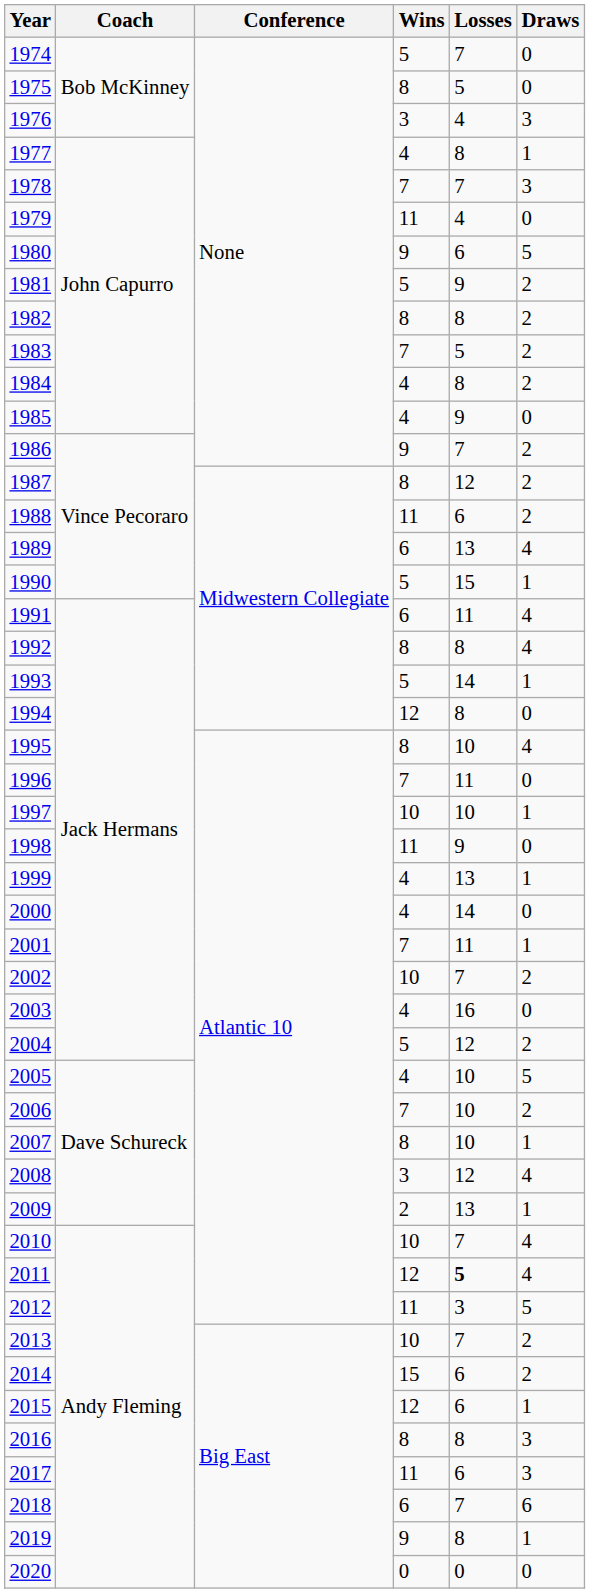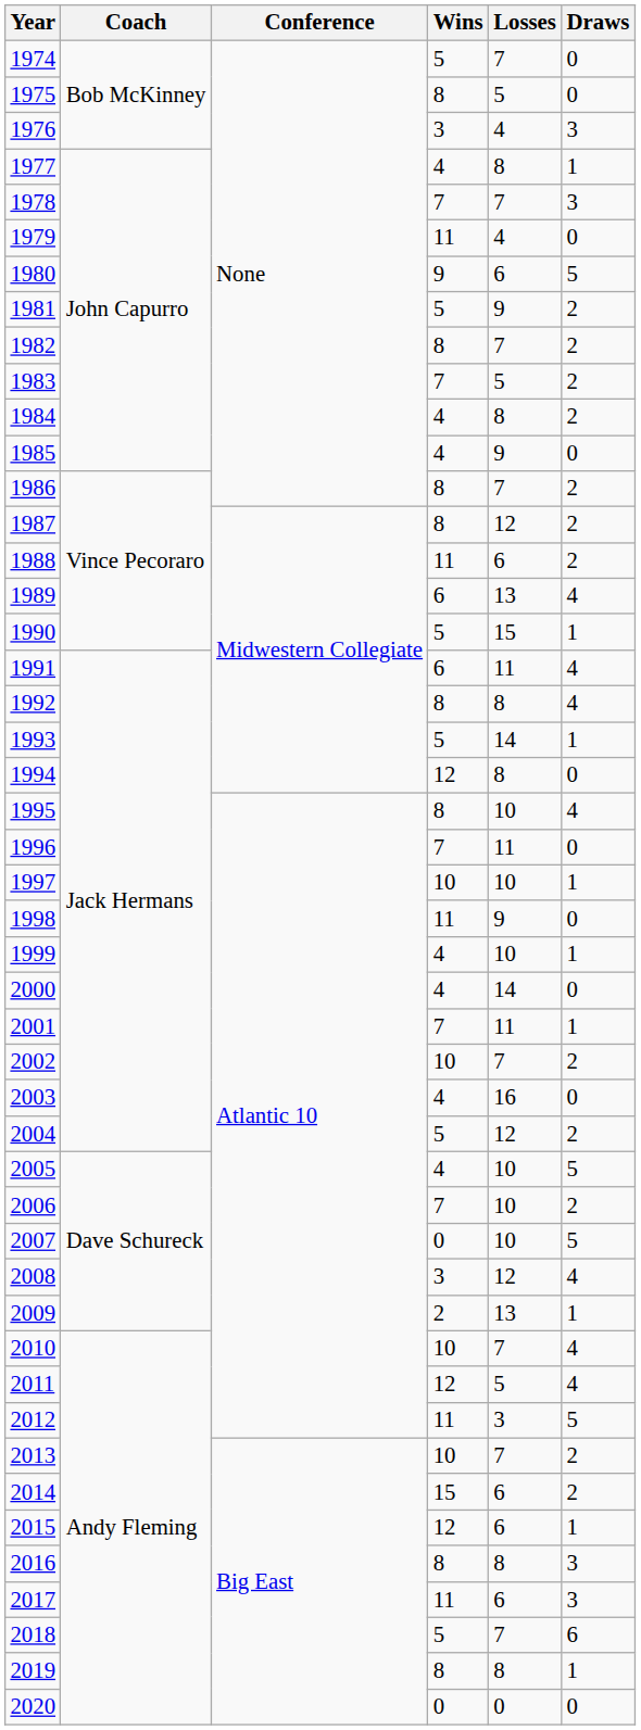 <table class="wikitable sortable">
 <tr>
 <th>Year</th>
 <th>Coach</th>
 <th>Conference</th>
 <th>Wins</th>
 <th>Losses</th>
 <th>Draws</th>
 </tr>
 <tr>
 <td><a href='#'>1974</a></td>
 <td rowspan=3>Bob McKinney</td>
 <td rowspan=13>None</td>
 <td>5</td>
 <td>7</td>
 <td>0</td>
 </tr>
 <tr>
 <td><a href='#'>1975</a></td>
 <td>8</td>
 <td>5</td>
 <td>0</td>
 </tr>
 <tr>
 <td><a href='#'>1976</a></td>
 <td>3</td>
 <td>4</td>
 <td>3</td>
 </tr>
 <tr>
 <td><a href='#'>1977</a></td>
 <td rowspan=9>John Capurro</td>
 <td>4</td>
 <td>8</td>
 <td>1</td>
 </tr>
 <tr>
 <td><a href='#'>1978</a></td>
 <td>7</td>
 <td>7</td>
 <td>3</td>
 </tr>
 <tr>
 <td><a href='#'>1979</a></td>
 <td>11</td>
 <td>4</td>
 <td>0</td>
 </tr>
 <tr>
 <td><a href='#'>1980</a></td>
 <td>9</td>
 <td>6</td>
 <td>5</td>
 </tr>
 <tr>
 <td><a href='#'>1981</a></td>
 <td>5</td>
 <td>9</td>
 <td>2</td>
 </tr>
 <tr>
 <td><a href='#'>1982</a></td>
 <td>8</td>
-<td>8</td>
+<td>7</td>
 <td>2</td>
 </tr>
 <tr>
 <td><a href='#'>1983</a></td>
 <td>7</td>
 <td>5</td>
 <td>2</td>
 </tr>
 <tr>
 <td><a href='#'>1984</a></td>
 <td>4</td>
 <td>8</td>
 <td>2</td>
 </tr>
 <tr>
 <td><a href='#'>1985</a></td>
 <td>4</td>
 <td>9</td>
 <td>0</td>
 </tr>
 <tr>
 <td><a href='#'>1986</a></td>
 <td rowspan=5>Vince Pecoraro</td>
-<td>9</td>
+<td>8</td>
 <td>7</td>
 <td>2</td>
 </tr>
 <tr>
 <td><a href='#'>1987</a></td>
 <td rowspan=8><a href='#'>Midwestern Collegiate</a></td>
 <td>8</td>
 <td>12</td>
 <td>2</td>
 </tr>
 <tr>
 <td><a href='#'>1988</a></td>
 <td>11</td>
 <td>6</td>
 <td>2</td>
 </tr>
 <tr>
 <td><a href='#'>1989</a></td>
 <td>6</td>
 <td>13</td>
 <td>4</td>
 </tr>
 <tr>
 <td><a href='#'>1990</a></td>
 <td>5</td>
 <td>15</td>
 <td>1</td>
 </tr>
 <tr>
 <td><a href='#'>1991</a></td>
 <td rowspan=14>Jack Hermans</td>
 <td>6</td>
 <td>11</td>
 <td>4</td>
 </tr>
 <tr>
 <td><a href='#'>1992</a></td>
 <td>8</td>
 <td>8</td>
 <td>4</td>
 </tr>
 <tr>
 <td><a href='#'>1993</a></td>
 <td>5</td>
 <td>14</td>
 <td>1</td>
 </tr>
 <tr>
 <td><a href='#'>1994</a></td>
 <td>12</td>
 <td>8</td>
 <td>0</td>
 </tr>
 <tr>
 <td><a href='#'>1995</a></td>
 <td rowspan=18><a href='#'>Atlantic 10</a></td>
 <td>8</td>
 <td>10</td>
 <td>4</td>
 </tr>
 <tr>
 <td><a href='#'>1996</a></td>
 <td>7</td>
 <td>11</td>
 <td>0</td>
 </tr>
 <tr>
 <td><a href='#'>1997</a></td>
 <td>10</td>
 <td>10</td>
 <td>1</td>
 </tr>
 <tr>
 <td><a href='#'>1998</a></td>
 <td>11</td>
 <td>9</td>
 <td>0</td>
 </tr>
 <tr>
 <td><a href='#'>1999</a></td>
 <td>4</td>
-<td>13</td>
+<td>10</td>
 <td>1</td>
 </tr>
 <tr>
 <td><a href='#'>2000</a></td>
 <td>4</td>
 <td>14</td>
 <td>0</td>
 </tr>
 <tr>
 <td><a href='#'>2001</a></td>
 <td>7</td>
 <td>11</td>
 <td>1</td>
 </tr>
 <tr>
 <td><a href='#'>2002</a></td>
 <td>10</td>
 <td>7</td>
 <td>2</td>
 </tr>
 <tr>
 <td><a href='#'>2003</a></td>
 <td>4</td>
 <td>16</td>
 <td>0</td>
 </tr>
 <tr>
 <td><a href='#'>2004</a></td>
 <td>5</td>
 <td>12</td>
 <td>2</td>
 </tr>
 <tr>
 <td><a href='#'>2005</a></td>
 <td rowspan=5>Dave Schureck</td>
 <td>4</td>
 <td>10</td>
 <td>5</td>
 </tr>
 <tr>
 <td><a href='#'>2006</a></td>
 <td>7</td>
 <td>10</td>
 <td>2</td>
 </tr>
 <tr>
 <td><a href='#'>2007</a></td>
-<td>8</td>
+<td>0</td>
 <td>10</td>
-<td>1</td>
+<td>5</td>
 </tr>
 <tr>
 <td><a href='#'>2008</a></td>
 <td>3</td>
 <td>12</td>
 <td>4</td>
 </tr>
 <tr>
 <td><a href='#'>2009</a></td>
 <td>2</td>
 <td>13</td>
 <td>1</td>
 </tr>
 <tr>
 <td><a href='#'>2010</a></td>
 <td rowspan=11>Andy Fleming</td>
 <td>10</td>
 <td>7</td>
 <td>4</td>
 </tr>
 <tr>
 <td><a href='#'>2011</a></td>
 <td>12</td>
-<td><strong>5</strong></td>
+<td>5</td>
 <td>4</td>
 </tr>
 <tr>
 <td><a href='#'>2012</a></td>
 <td>11</td>
 <td>3</td>
 <td>5</td>
 </tr>
 <tr>
 <td><a href='#'>2013</a></td>
 <td rowspan=8><a href='#'>Big East</a></td>
 <td>10</td>
 <td>7</td>
 <td>2</td>
 </tr>
 <tr>
 <td><a href='#'>2014</a></td>
 <td>15</td>
 <td>6</td>
 <td>2</td>
 </tr>
 <tr>
 <td><a href='#'>2015</a></td>
 <td>12</td>
 <td>6</td>
 <td>1</td>
 </tr>
 <tr>
 <td><a href='#'>2016</a></td>
 <td>8</td>
 <td>8</td>
 <td>3</td>
 </tr>
 <tr>
 <td><a href='#'>2017</a></td>
 <td>11</td>
 <td>6</td>
 <td>3</td>
 </tr>
 <tr>
 <td><a href='#'>2018</a></td>
-<td>6</td>
+<td>5</td>
 <td>7</td>
 <td>6</td>
 </tr>
 <tr>
 <td><a href='#'>2019</a></td>
-<td>9</td>
+<td>8</td>
 <td>8</td>
 <td>1</td>
 </tr>
 <tr>
 <td><a href='#'>2020</a></td>
 <td>0</td>
 <td>0</td>
 <td>0</td>
 </tr>
 </table>
